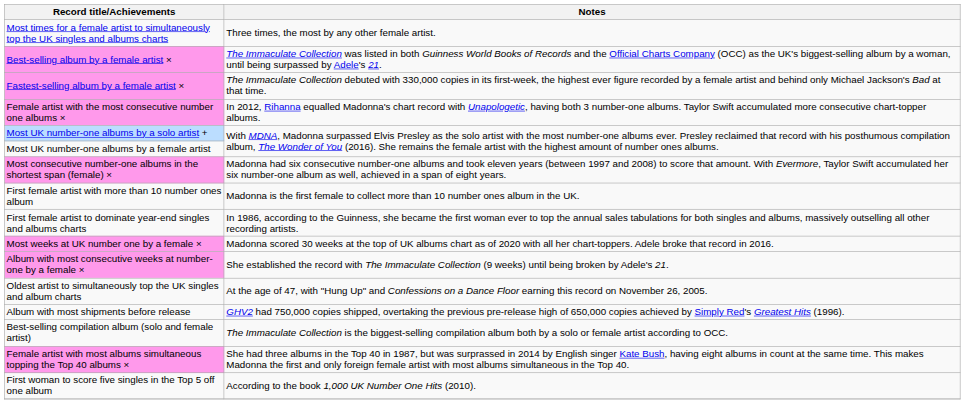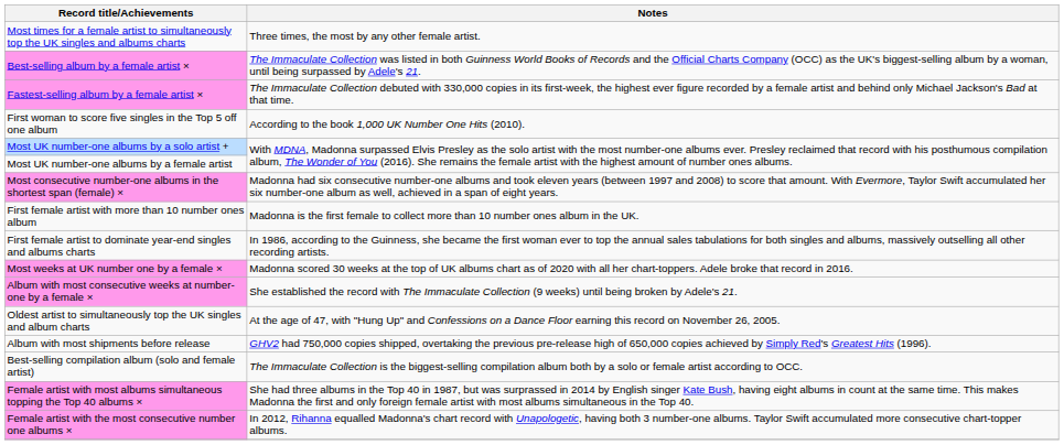 <table class="wikitable sortable plainrowheaders">
 <tr>
 <th scope="col" width=20%>Record title/Achievements</th>
 <th scope="col" width=67%>Notes</th>
 </tr>
 <tr>
 <td><a href='#'>Most times for a female artist to simultaneously top the UK singles and albums charts</a> </td>
 <td>Three times, the most by any other female artist.</td>
 </tr>
 <tr>
 <td style="background-color: #FF99EB;"><a href='#'>Best-selling album by a female artist</a> × </td>
 <td><em><a href='#'>The Immaculate Collection</a></em> was listed in both <em>Guinness World Books of Records</em> and the <a href='#'>Official Charts Company</a> (OCC) as the UK's biggest-selling album by a woman, until being surpassed by <a href='#'>Adele</a>'s <a href='#'><em>21</em></a>.</td>
 </tr>
 <tr>
 <td style="background-color: #FF99EB;"><a href='#'>Fastest-selling album by a female artist</a> ×</td>
 <td><em>The Immaculate Collection</em> debuted with 330,000 copies in its first-week, the highest ever figure recorded by a female artist and behind only Michael Jackson's <em>Bad</em> at that time.</td>
 </tr>
 <tr>
-<td style="background-color: #FF99EB;">Female artist with the most consecutive number one albums ×</td>
-<td>In 2012, <a href='#'>Rihanna</a> equalled Madonna's chart record with <em><a href='#'>Unapologetic</a></em>, having both 3 number-one albums. Taylor Swift accumulated more consecutive chart-topper albums.</td>
+<td>First woman to score five singles in the Top 5 off one album</td>
+<td>According to the book <em>1,000 UK Number One Hits</em> (2010).</td>
 </tr>
 <tr>
 <td style="background-color: #bdf;"><a href='#'>Most UK number-one albums by a solo artist</a> + </td>
 <td rowspan="2">With <em><a href='#'>MDNA</a></em>, Madonna surpassed Elvis Presley as the solo artist with the most number-one albums ever. Presley reclaimed that record with his posthumous compilation album, <em><a href='#'>The Wonder of You</a></em> (2016). She remains the female artist with the highest amount of number ones albums.</td>
 </tr>
 <tr>
 <td>Most UK number-one albums by a female artist </td>
 </tr>
 <tr>
 <td style="background-color: #FF99EB;">Most consecutive number-one albums in the shortest span (female) ×</td>
 <td>Madonna had six consecutive number-one albums and took eleven years (between 1997 and 2008) to score that amount. With <em>Evermore</em>, Taylor Swift accumulated her six number-one album as well, achieved in a span of eight years.</td>
 </tr>
 <tr>
 <td>First female artist with more than 10 number ones album </td>
 <td>Madonna is the first female to collect more than 10 number ones album in the UK.</td>
 </tr>
 <tr>
 <td>First female artist to dominate year-end singles and albums charts </td>
 <td>In 1986, according to the Guinness, she became the first woman ever to top the annual sales tabulations for both singles and albums, massively outselling all other recording artists.</td>
 </tr>
 <tr>
 <td style="background-color: #FF99EB;">Most weeks at UK number one by a female × </td>
 <td>Madonna scored 30 weeks at the top of UK albums chart as of 2020 with all her chart-toppers. Adele broke that record in 2016.</td>
 </tr>
 <tr>
 <td style="background-color: #FF99EB;">Album with most consecutive weeks at number-one by a female × </td>
 <td>She established the record with <em>The Immaculate Collection</em> (9 weeks) until being broken by Adele's <em>21</em>.</td>
 </tr>
 <tr>
 <td>Oldest artist to simultaneously top the UK singles and album charts </td>
 <td>At the age of 47, with "Hung Up" and <em>Confessions on a Dance Floor</em> earning this record on November 26, 2005.</td>
 </tr>
 <tr>
 <td>Album with most shipments before release</td>
 <td><em><a href='#'>GHV2</a></em> had 750,000 copies shipped, overtaking the previous pre-release high of 650,000 copies achieved by <a href='#'>Simply Red</a>'s <em><a href='#'>Greatest Hits</a></em> (1996).</td>
 </tr>
 <tr>
 <td>Best-selling compilation album (solo and female artist)</td>
 <td><em>The Immaculate Collection</em> is the biggest-selling compilation album both by a solo or female artist according to OCC.</td>
 </tr>
 <tr>
 <td style="background-color: #FF99EB;">Female artist with most albums simultaneous topping the Top 40 albums ×</td>
 <td>She had three albums in the Top 40 in 1987, but was surprassed in 2014 by English singer <a href='#'>Kate Bush</a>, having eight albums in count at the same time. This makes Madonna the first and only foreign female artist with most albums simultaneous in the Top 40.</td>
 </tr>
 <tr>
-<td>First woman to score five singles in the Top 5 off one album</td>
-<td>According to the book <em>1,000 UK Number One Hits</em> (2010).</td>
+<td style="background-color: #FF99EB;">Female artist with the most consecutive number one albums ×</td>
+<td>In 2012, <a href='#'>Rihanna</a> equalled Madonna's chart record with <em><a href='#'>Unapologetic</a></em>, having both 3 number-one albums. Taylor Swift accumulated more consecutive chart-topper albums.</td>
 </tr>
 <tr>
 </tr>
 </table>
